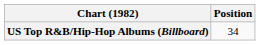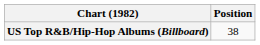 <table class="wikitable plainrowheaders">
 <tr>
 <th>Chart (1982)</th>
 <th>Position</th>
 </tr>
 <tr>
 <th scope="row">US Top R&B/Hip-Hop Albums (<em>Billboard</em>)</th>
-<td style="text-align:center;">34</td>
+<td style="text-align:center;">38</td>
 </tr>
 </table>
